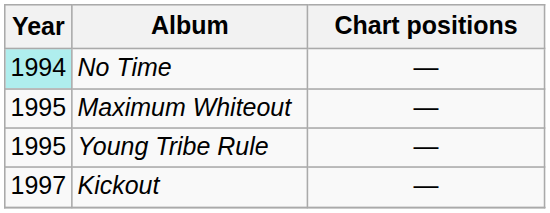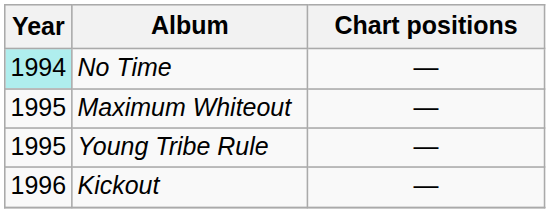 <table class="wikitable">
 <tr>
 <th>Year</th>
 <th style="width:9em;line-height:1.3">Album</th>
 <th style="width:9em;line-height:1.3">Chart positions</th>
 </tr>
 <tr>
 <td style="background: paleturquoise;">1994</td>
 <td><em>No Time</em></td>
 <td align="center">—</td>
 </tr>
 <tr>
 <td>1995</td>
 <td><em>Maximum Whiteout</em></td>
 <td align="center">—</td>
 </tr>
 <tr>
 <td>1995</td>
 <td><em>Young Tribe Rule</em></td>
 <td align="center">—</td>
 </tr>
 <tr>
-<td>1997</td>
+<td>1996</td>
 <td><em>Kickout</em></td>
 <td align="center">—</td>
 </tr>
 <tr>
 </tr>
 </table>
